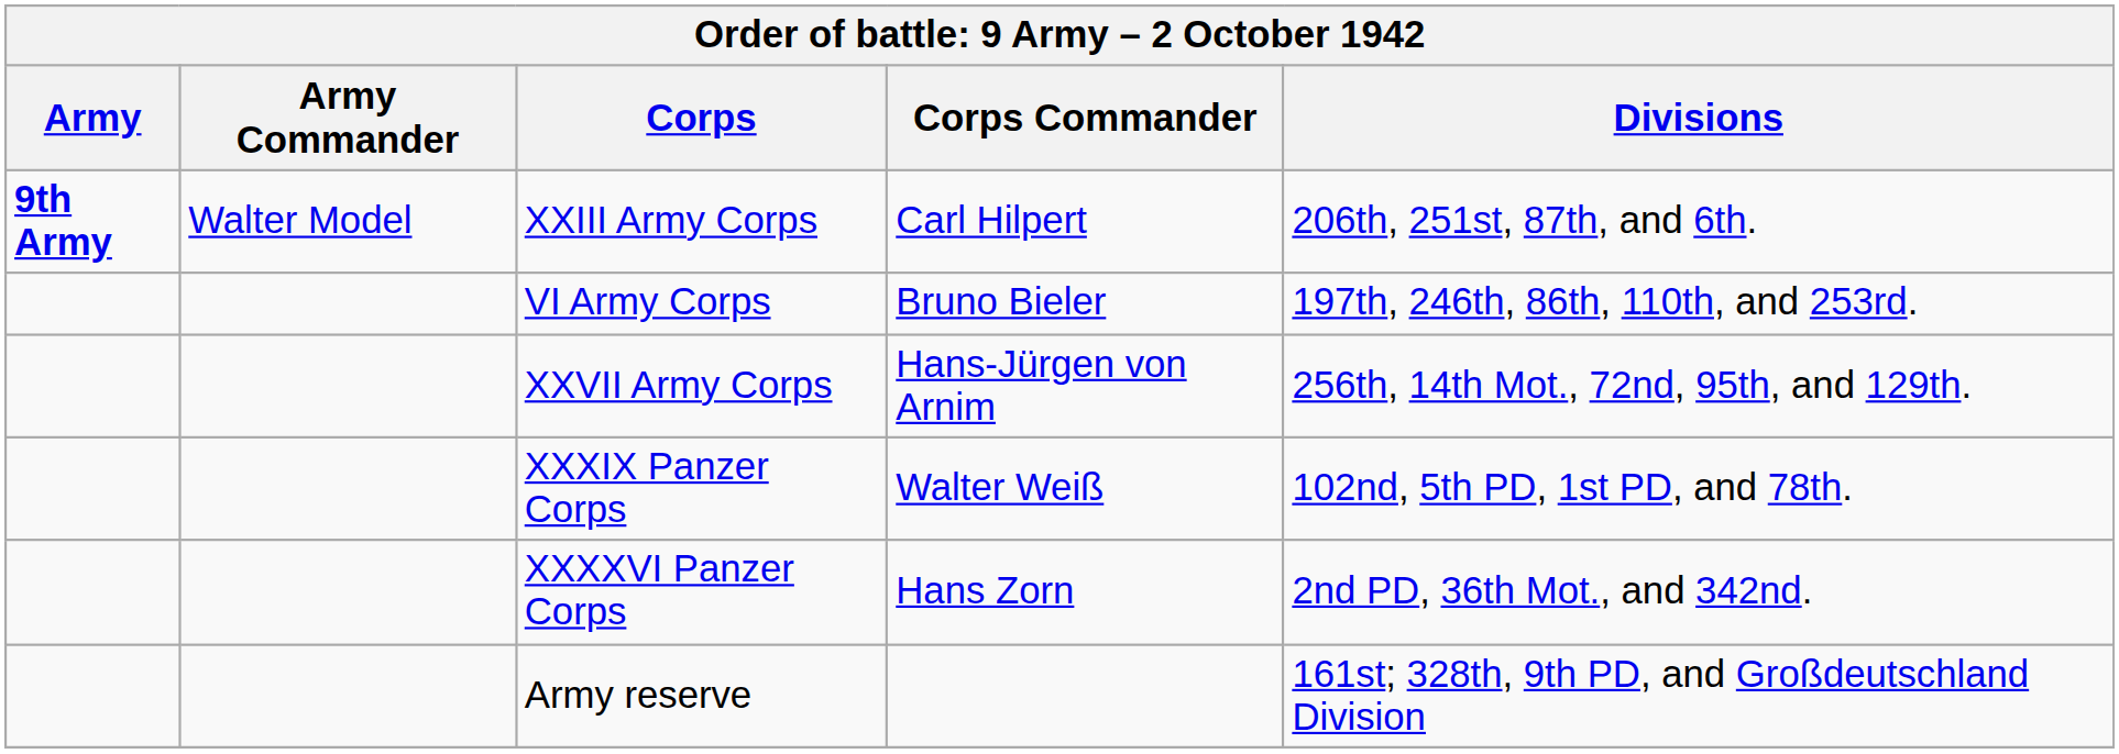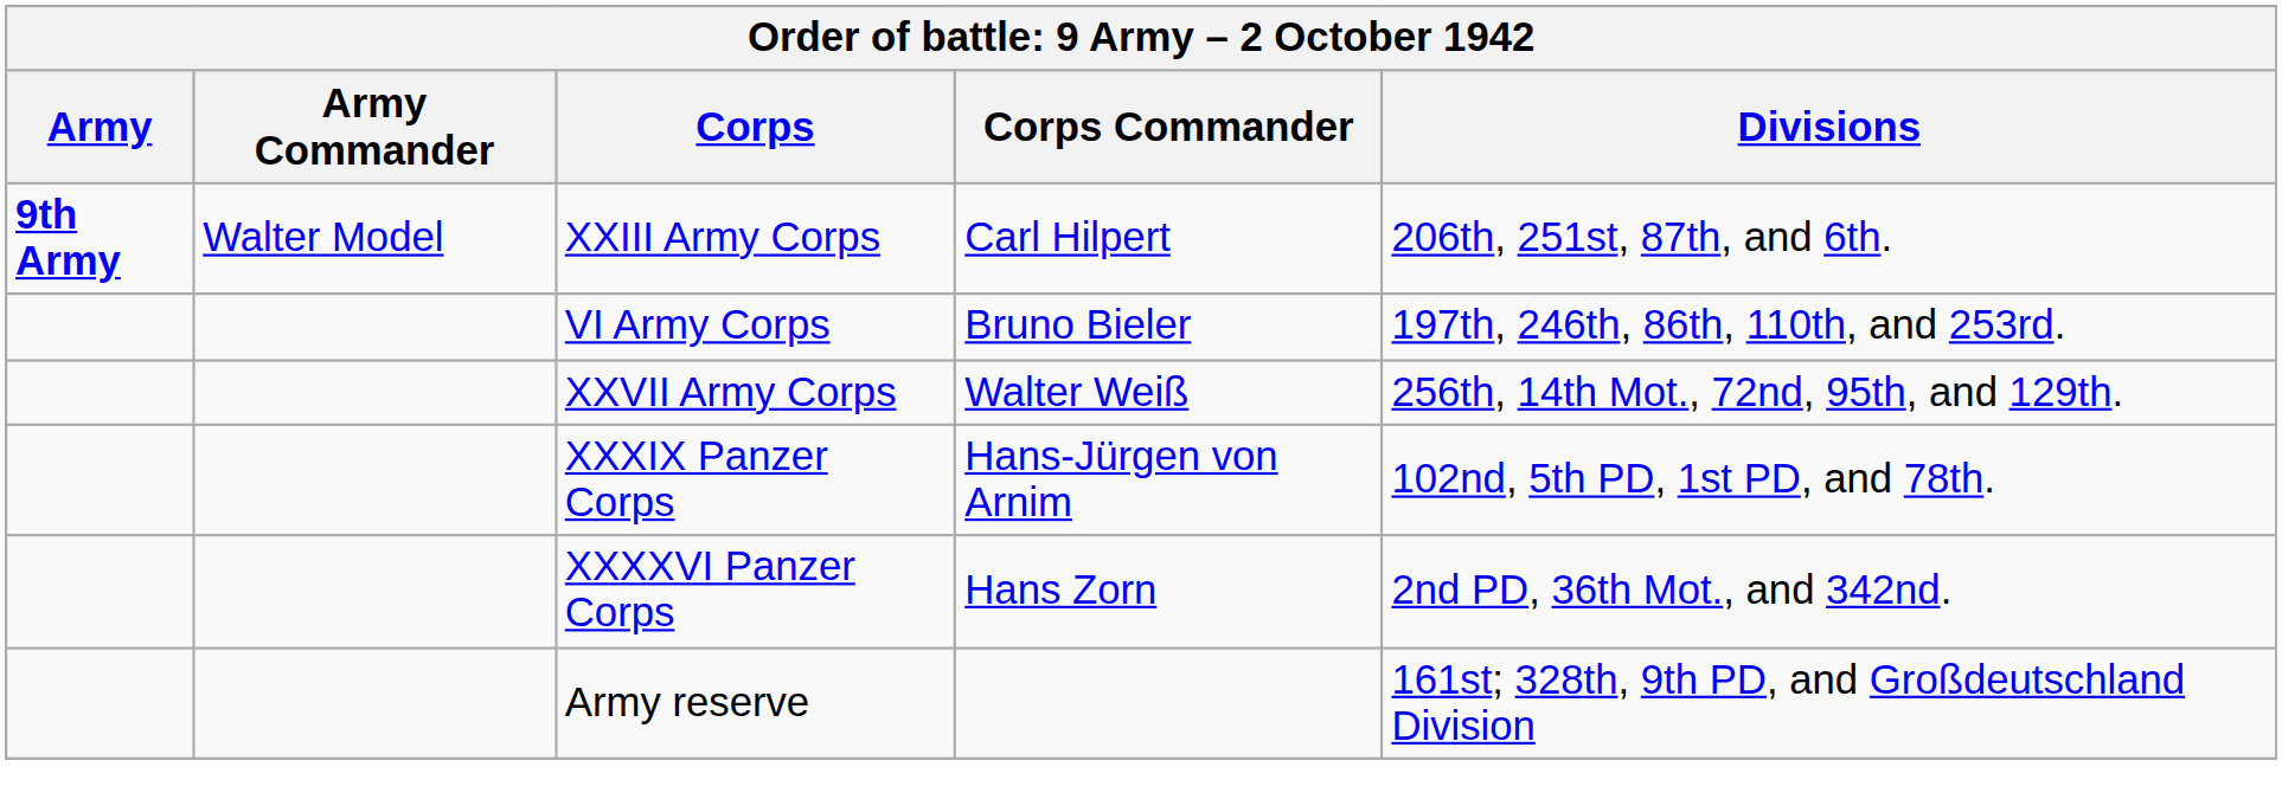 <table class="wikitable collapsible collapsed" style="width: 100%; margin-left: 0; margin-right: 0;">
 <tr>
 <th colspan="6">Order of battle: 9 Army – 2 October 1942</th>
 </tr>
 <tr>
 <th><a href='#'>Army</a></th>
 <th>Army Commander</th>
 <th><a href='#'>Corps</a></th>
 <th>Corps Commander</th>
 <th><a href='#'>Divisions</a></th>
 </tr>
 <tr>
 <td><strong><a href='#'>9th Army</a></strong></td>
 <td><a href='#'>Walter Model</a></td>
 <td><a href='#'>XXIII Army Corps</a></td>
 <td><a href='#'>Carl Hilpert</a></td>
 <td><a href='#'>206th</a>, <a href='#'>251st</a>, <a href='#'>87th</a>, and <a href='#'>6th</a>.</td>
 </tr>
 <tr>
 <td></td>
 <td></td>
 <td><a href='#'>VI Army Corps</a></td>
 <td><a href='#'>Bruno Bieler</a></td>
 <td><a href='#'>197th</a>, <a href='#'>246th</a>, <a href='#'>86th</a>, <a href='#'>110th</a>, and <a href='#'>253rd</a>.</td>
 </tr>
 <tr>
 <td></td>
 <td></td>
 <td><a href='#'>XXVII Army Corps</a></td>
-<td><a href='#'>Hans-Jürgen von Arnim</a></td>
+<td><a href='#'>Walter Weiß</a></td>
 <td><a href='#'>256th</a>, <a href='#'>14th Mot.</a>, <a href='#'>72nd</a>, <a href='#'>95th</a>, and <a href='#'>129th</a>.</td>
 </tr>
 <tr>
 <td></td>
 <td></td>
 <td><a href='#'>XXXIX Panzer Corps</a></td>
-<td><a href='#'>Walter Weiß</a></td>
+<td><a href='#'>Hans-Jürgen von Arnim</a></td>
 <td><a href='#'>102nd</a>, <a href='#'>5th PD</a>, <a href='#'>1st PD</a>, and <a href='#'>78th</a>.</td>
 </tr>
 <tr>
 <td></td>
 <td></td>
 <td><a href='#'>XXXXVI Panzer Corps</a></td>
 <td><a href='#'>Hans Zorn</a></td>
 <td><a href='#'>2nd PD</a>, <a href='#'>36th Mot.</a>, and <a href='#'>342nd</a>.</td>
 </tr>
 <tr>
 <td></td>
 <td></td>
 <td>Army reserve</td>
 <td></td>
 <td><a href='#'>161st</a>; <a href='#'>328th</a>, <a href='#'>9th PD</a>, and <a href='#'>Großdeutschland Division</a></td>
 </tr>
 <tr>
 </tr>
 </table>
